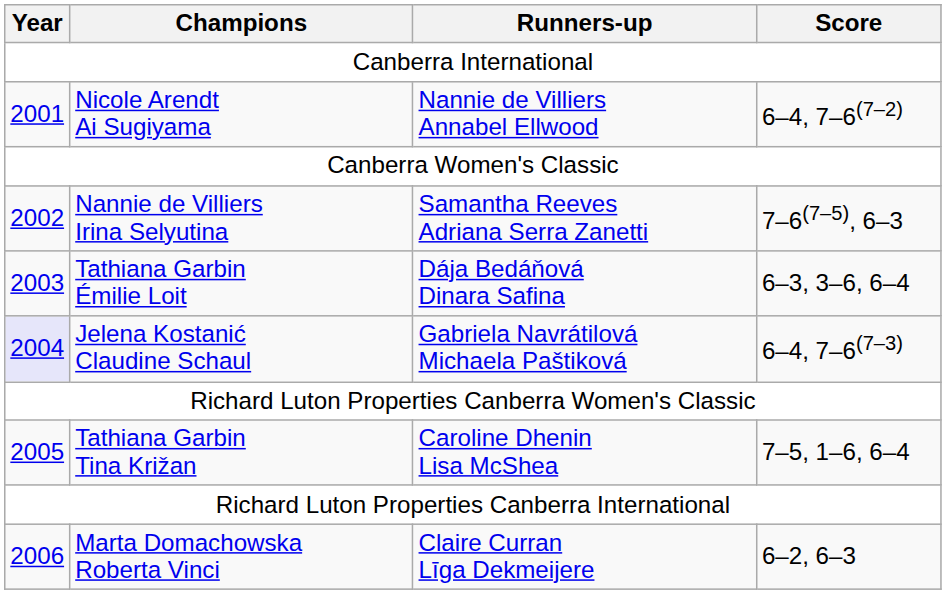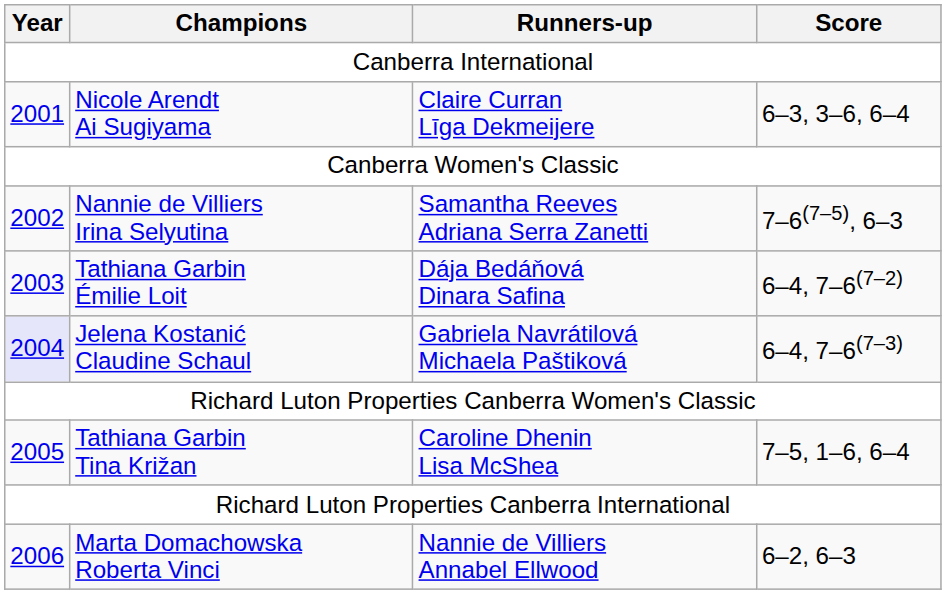 <table class="wikitable">
 <tr>
 <th>Year</th>
 <th width="220">Champions</th>
 <th width="220">Runners-up</th>
 <th width="115">Score</th>
 </tr>
 <tr bgcolor=ffffff>
 <td colspan=4 align=center>Canberra International</td>
 </tr>
 <tr>
 <td><a href='#'>2001</a></td>
 <td> <a href='#'>Nicole Arendt</a><br> <a href='#'>Ai Sugiyama</a></td>
-<td> <a href='#'>Nannie de Villiers</a><br> <a href='#'>Annabel Ellwood</a></td>
-<td>6–4, 7–6<sup>(7–2)</sup></td>
+<td> <a href='#'>Claire Curran</a><br> <a href='#'>Līga Dekmeijere</a></td>
+<td>6–3, 3–6, 6–4</td>
 </tr>
 <tr bgcolor=ffffff>
 <td colspan=4 align=center>Canberra Women's Classic</td>
 </tr>
 <tr>
 <td><a href='#'>2002</a></td>
 <td> <a href='#'>Nannie de Villiers</a><br> <a href='#'>Irina Selyutina</a></td>
 <td> <a href='#'>Samantha Reeves</a><br> <a href='#'>Adriana Serra Zanetti</a></td>
 <td>7–6<sup>(7–5)</sup>, 6–3</td>
 </tr>
 <tr>
 <td><a href='#'>2003</a></td>
 <td> <a href='#'>Tathiana Garbin</a><br> <a href='#'>Émilie Loit</a></td>
 <td> <a href='#'>Dája Bedáňová</a><br> <a href='#'>Dinara Safina</a></td>
-<td>6–3, 3–6, 6–4</td>
+<td>6–4, 7–6<sup>(7–2)</sup></td>
 </tr>
 <tr>
 <td style="background: lavender;"><a href='#'>2004</a></td>
 <td> <a href='#'>Jelena Kostanić</a><br> <a href='#'>Claudine Schaul</a></td>
 <td> <a href='#'>Gabriela Navrátilová</a><br> <a href='#'>Michaela Paštiková</a></td>
 <td>6–4, 7–6<sup>(7–3)</sup></td>
 </tr>
 <tr bgcolor=ffffff>
 <td colspan=4 align=center>Richard Luton Properties Canberra Women's Classic</td>
 </tr>
 <tr>
 <td><a href='#'>2005</a></td>
 <td> <a href='#'>Tathiana Garbin</a><br> <a href='#'>Tina Križan</a></td>
 <td> <a href='#'>Caroline Dhenin</a><br> <a href='#'>Lisa McShea</a></td>
 <td>7–5, 1–6, 6–4</td>
 </tr>
 <tr bgcolor=ffffff>
 <td colspan=4 align=center>Richard Luton Properties Canberra International</td>
 </tr>
 <tr>
 <td><a href='#'>2006</a></td>
 <td> <a href='#'>Marta Domachowska</a><br> <a href='#'>Roberta Vinci</a></td>
-<td> <a href='#'>Claire Curran</a><br> <a href='#'>Līga Dekmeijere</a></td>
+<td> <a href='#'>Nannie de Villiers</a><br> <a href='#'>Annabel Ellwood</a></td>
 <td>6–2, 6–3</td>
 </tr>
 </table>
